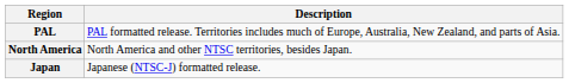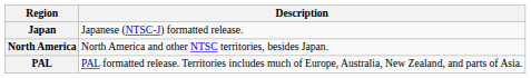 <table class="wikitable plainrowheaders" style="margin:1em auto;">
 <tr>
 <th scope="col">Region</th>
 <th scope="col">Description</th>
 </tr>
 <tr>
-<th scope="row">PAL</th>
-<td><a href='#'>PAL</a> formatted release. Territories includes much of Europe, Australia, New Zealand, and parts of Asia.</td>
+<th scope="row">Japan</th>
+<td>Japanese (<a href='#'>NTSC-J</a>) formatted release.</td>
 </tr>
 <tr>
 <th scope="row">North America</th>
 <td>North America and other <a href='#'>NTSC</a> territories, besides Japan.</td>
 </tr>
 <tr>
-<th scope="row">Japan</th>
-<td>Japanese (<a href='#'>NTSC-J</a>) formatted release.</td>
+<th scope="row">PAL</th>
+<td><a href='#'>PAL</a> formatted release. Territories includes much of Europe, Australia, New Zealand, and parts of Asia.</td>
 </tr>
 </table>
